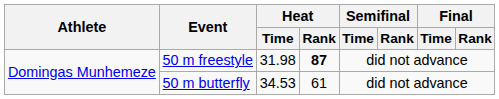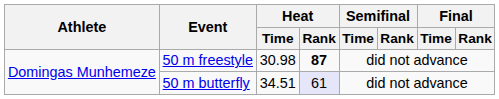 <table class="wikitable" style="text-align:center; font-size:90%">
 <tr>
 <th rowspan="2">Athlete</th>
 <th rowspan="2">Event</th>
 <th colspan="2">Heat</th>
 <th colspan="2">Semifinal</th>
 <th colspan="2">Final</th>
 </tr>
 <tr style="font-size:95%">
 <th>Time</th>
 <th>Rank</th>
 <th>Time</th>
 <th>Rank</th>
 <th>Time</th>
 <th>Rank</th>
 </tr>
 <tr>
 <td align=left rowspan=2><a href='#'>Domingas Munhemeze</a></td>
 <td align=left><a href='#'>50 m freestyle</a></td>
-<td>31.98</td>
+<td>30.98</td>
 <td><strong>87</strong></td>
 <td colspan=4>did not advance</td>
 </tr>
 <tr>
 <td align=left><a href='#'>50 m butterfly</a></td>
-<td>34.53</td>
-<td>61</td>
+<td>34.51</td>
+<td style="background: lavender;">61</td>
 <td colspan=4>did not advance</td>
 </tr>
 </table>
